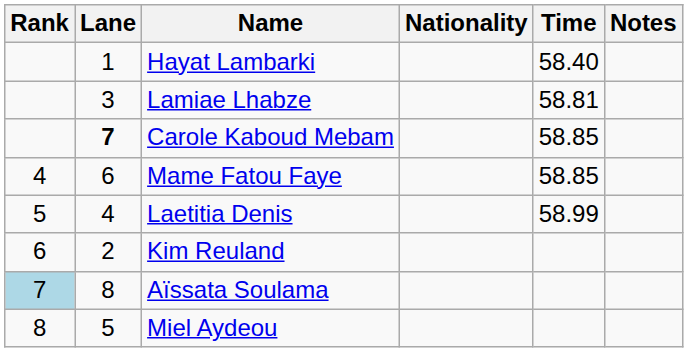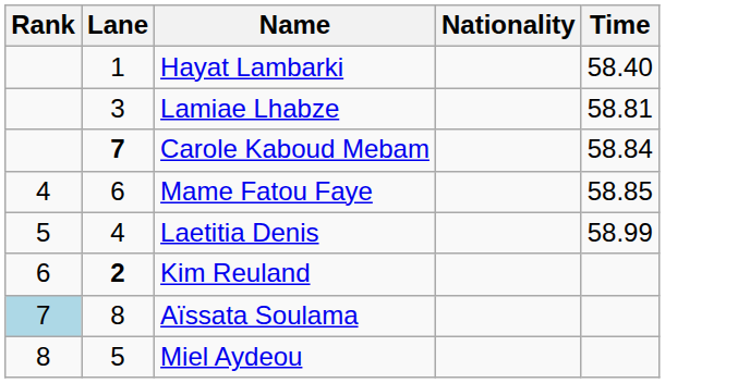 <table class="wikitable sortable" style="text-align:center">
 <tr>
 <th>Rank</th>
 <th>Lane</th>
 <th>Name</th>
 <th>Nationality</th>
 <th>Time</th>
-<th>Notes</th>
 </tr>
 <tr>
 <td></td>
 <td>1</td>
 <td align=left><a href='#'>Hayat Lambarki</a></td>
 <td align=left></td>
 <td>58.40</td>
-<td></td>
 </tr>
 <tr>
 <td></td>
 <td>3</td>
 <td align=left><a href='#'>Lamiae Lhabze</a></td>
 <td align=left></td>
 <td>58.81</td>
-<td></td>
 </tr>
 <tr>
 <td></td>
 <td><strong>7</strong></td>
 <td align=left><a href='#'>Carole Kaboud Mebam</a></td>
 <td align=left></td>
-<td>58.85</td>
-<td></td>
+<td>58.84</td>
 </tr>
 <tr>
 <td>4</td>
 <td>6</td>
 <td align=left><a href='#'>Mame Fatou Faye</a></td>
 <td align=left></td>
 <td>58.85</td>
-<td></td>
 </tr>
 <tr>
 <td>5</td>
 <td>4</td>
 <td align=left><a href='#'>Laetitia Denis</a></td>
 <td align=left></td>
 <td>58.99</td>
-<td></td>
 </tr>
 <tr>
 <td>6</td>
-<td>2</td>
+<td><strong>2</strong></td>
 <td align=left><a href='#'>Kim Reuland</a></td>
 <td align=left></td>
-<td></td>
 <td></td>
 </tr>
 <tr>
 <td style="background: lightblue;">7</td>
 <td>8</td>
 <td align=left><a href='#'>Aïssata Soulama</a></td>
 <td align=left></td>
 <td></td>
-<td></td>
 </tr>
 <tr>
 <td>8</td>
 <td>5</td>
 <td align=left><a href='#'>Miel Aydeou</a></td>
 <td align=left></td>
 <td></td>
-<td></td>
 </tr>
 </table>
